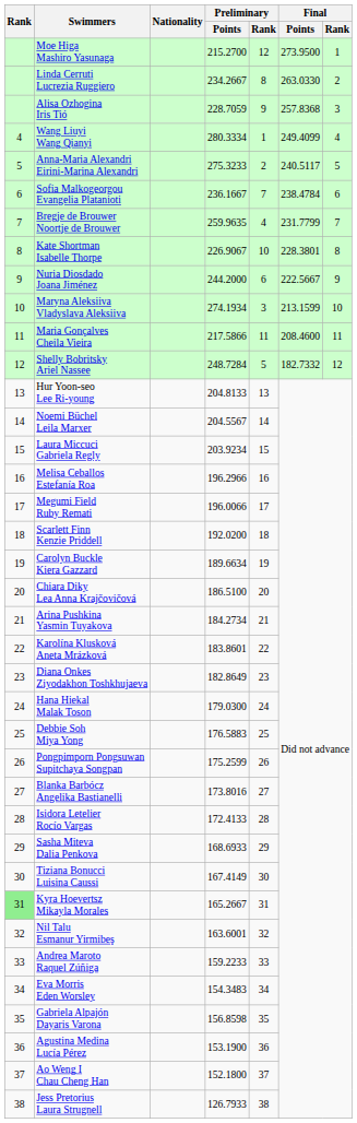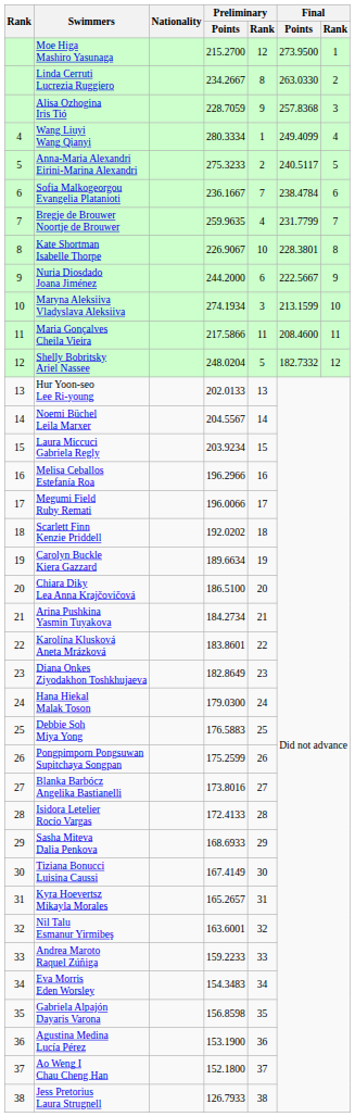 <table class="wikitable sortable" style="text-align:center">
 <tr>
 <th rowspan=2>Rank</th>
 <th rowspan=2>Swimmers</th>
 <th rowspan=2>Nationality</th>
 <th colspan=2>Preliminary</th>
 <th colspan=2>Final</th>
 </tr>
 <tr>
 <th>Points</th>
 <th>Rank</th>
 <th>Points</th>
 <th>Rank</th>
 </tr>
 <tr bgcolor=ccffcc>
 <td></td>
 <td align=left><a href='#'>Moe Higa</a><br><a href='#'>Mashiro Yasunaga</a></td>
 <td align=left></td>
 <td>215.2700</td>
 <td>12</td>
 <td>273.9500</td>
 <td>1</td>
 </tr>
 <tr bgcolor=ccffcc>
 <td></td>
 <td align=left><a href='#'>Linda Cerruti</a><br><a href='#'>Lucrezia Ruggiero</a></td>
 <td align=left></td>
 <td>234.2667</td>
 <td>8</td>
 <td>263.0330</td>
 <td>2</td>
 </tr>
 <tr bgcolor=ccffcc>
 <td></td>
 <td align=left><a href='#'>Alisa Ozhogina</a><br><a href='#'>Iris Tió</a></td>
 <td align=left></td>
 <td>228.7059</td>
 <td>9</td>
 <td>257.8368</td>
 <td>3</td>
 </tr>
 <tr bgcolor=ccffcc>
 <td>4</td>
 <td align=left><a href='#'>Wang Liuyi</a><br><a href='#'>Wang Qianyi</a></td>
 <td align=left></td>
 <td>280.3334</td>
 <td>1</td>
 <td>249.4099</td>
 <td>4</td>
 </tr>
 <tr bgcolor=ccffcc>
 <td>5</td>
 <td align=left><a href='#'>Anna-Maria Alexandri</a><br><a href='#'>Eirini-Marina Alexandri</a></td>
 <td align=left></td>
 <td>275.3233</td>
 <td>2</td>
 <td>240.5117</td>
 <td>5</td>
 </tr>
 <tr bgcolor=ccffcc>
 <td>6</td>
 <td align=left><a href='#'>Sofia Malkogeorgou</a><br><a href='#'>Evangelia Platanioti</a></td>
 <td align=left></td>
 <td>236.1667</td>
 <td>7</td>
 <td>238.4784</td>
 <td>6</td>
 </tr>
 <tr bgcolor=ccffcc>
 <td>7</td>
 <td align=left><a href='#'>Bregje de Brouwer</a><br><a href='#'>Noortje de Brouwer</a></td>
 <td align=left></td>
 <td>259.9635</td>
 <td>4</td>
 <td>231.7799</td>
 <td>7</td>
 </tr>
 <tr bgcolor=ccffcc>
 <td>8</td>
 <td align=left><a href='#'>Kate Shortman</a><br><a href='#'>Isabelle Thorpe</a></td>
 <td align=left></td>
 <td>226.9067</td>
 <td>10</td>
 <td>228.3801</td>
 <td>8</td>
 </tr>
 <tr bgcolor=ccffcc>
 <td>9</td>
 <td align=left><a href='#'>Nuria Diosdado</a><br><a href='#'>Joana Jiménez</a></td>
 <td align=left></td>
 <td>244.2000</td>
 <td>6</td>
 <td>222.5667</td>
 <td>9</td>
 </tr>
 <tr bgcolor=ccffcc>
 <td>10</td>
 <td align=left><a href='#'>Maryna Aleksiiva</a><br><a href='#'>Vladyslava Aleksiiva</a></td>
 <td align=left></td>
 <td>274.1934</td>
 <td>3</td>
 <td>213.1599</td>
 <td>10</td>
 </tr>
 <tr bgcolor=ccffcc>
 <td>11</td>
 <td align=left><a href='#'>Maria Gonçalves</a><br><a href='#'>Cheila Vieira</a></td>
 <td align=left></td>
 <td>217.5866</td>
 <td>11</td>
 <td>208.4600</td>
 <td>11</td>
 </tr>
 <tr bgcolor=ccffcc>
 <td>12</td>
 <td align=left><a href='#'>Shelly Bobritsky</a><br><a href='#'>Ariel Nassee</a></td>
 <td align=left></td>
-<td>248.7284</td>
+<td>248.0204</td>
 <td>5</td>
 <td>182.7332</td>
 <td>12</td>
 </tr>
 <tr>
 <td>13</td>
 <td align=left>Hur Yoon-seo<br><a href='#'>Lee Ri-young</a></td>
 <td align=left></td>
-<td>204.8133</td>
+<td>202.0133</td>
 <td>13</td>
 <td rowspan=26 colspan=2>Did not advance</td>
 </tr>
 <tr>
 <td>14</td>
 <td align=left><a href='#'>Noemi Büchel</a><br><a href='#'>Leila Marxer</a></td>
 <td align=left></td>
 <td>204.5567</td>
 <td>14</td>
 </tr>
 <tr>
 <td>15</td>
 <td align=left><a href='#'>Laura Miccuci</a><br><a href='#'>Gabriela Regly</a></td>
 <td align=left></td>
 <td>203.9234</td>
 <td>15</td>
 </tr>
 <tr>
 <td>16</td>
 <td align=left><a href='#'>Melisa Ceballos</a><br><a href='#'>Estefanía Roa</a></td>
 <td align=left></td>
 <td>196.2966</td>
 <td>16</td>
 </tr>
 <tr>
 <td>17</td>
 <td align=left><a href='#'>Megumi Field</a><br><a href='#'>Ruby Remati</a></td>
 <td align=left></td>
 <td>196.0066</td>
 <td>17</td>
 </tr>
 <tr>
 <td>18</td>
 <td align=left><a href='#'>Scarlett Finn</a><br><a href='#'>Kenzie Priddell</a></td>
 <td align=left></td>
-<td>192.0200</td>
+<td>192.0202</td>
 <td>18</td>
 </tr>
 <tr>
 <td>19</td>
 <td align=left><a href='#'>Carolyn Buckle</a><br><a href='#'>Kiera Gazzard</a></td>
 <td align=left></td>
 <td>189.6634</td>
 <td>19</td>
 </tr>
 <tr>
 <td>20</td>
 <td align=left><a href='#'>Chiara Diky</a><br><a href='#'>Lea Anna Krajčovičová</a></td>
 <td align=left></td>
 <td>186.5100</td>
 <td>20</td>
 </tr>
 <tr>
 <td>21</td>
 <td align=left><a href='#'>Arina Pushkina</a><br><a href='#'>Yasmin Tuyakova</a></td>
 <td align=left></td>
 <td>184.2734</td>
 <td>21</td>
 </tr>
 <tr>
 <td>22</td>
 <td align=left><a href='#'>Karolína Klusková</a><br><a href='#'>Aneta Mrázková</a></td>
 <td align=left></td>
 <td>183.8601</td>
 <td>22</td>
 </tr>
 <tr>
 <td>23</td>
 <td align=left><a href='#'>Diana Onkes</a><br><a href='#'>Ziyodakhon Toshkhujaeva</a></td>
 <td align=left></td>
 <td>182.8649</td>
 <td>23</td>
 </tr>
 <tr>
 <td>24</td>
 <td align=left><a href='#'>Hana Hiekal</a><br><a href='#'>Malak Toson</a></td>
 <td align=left></td>
 <td>179.0300</td>
 <td>24</td>
 </tr>
 <tr>
 <td>25</td>
 <td align=left><a href='#'>Debbie Soh</a><br><a href='#'>Miya Yong</a></td>
 <td align=left></td>
 <td>176.5883</td>
 <td>25</td>
 </tr>
 <tr>
 <td>26</td>
 <td align=left><a href='#'>Pongpimporn Pongsuwan</a><br><a href='#'>Supitchaya Songpan</a></td>
 <td align=left></td>
 <td>175.2599</td>
 <td>26</td>
 </tr>
 <tr>
 <td>27</td>
 <td align=left><a href='#'>Blanka Barbócz</a><br><a href='#'>Angelika Bastianelli</a></td>
 <td align=left></td>
 <td>173.8016</td>
 <td>27</td>
 </tr>
 <tr>
 <td>28</td>
 <td align=left><a href='#'>Isidora Letelier</a><br><a href='#'>Rocío Vargas</a></td>
 <td align=left></td>
 <td>172.4133</td>
 <td>28</td>
 </tr>
 <tr>
 <td>29</td>
 <td align=left><a href='#'>Sasha Miteva</a><br><a href='#'>Dalia Penkova</a></td>
 <td align=left></td>
 <td>168.6933</td>
 <td>29</td>
 </tr>
 <tr>
 <td>30</td>
 <td align=left><a href='#'>Tiziana Bonucci</a><br><a href='#'>Luisina Caussi</a></td>
 <td align=left></td>
 <td>167.4149</td>
 <td>30</td>
 </tr>
 <tr>
-<td style="background: lightgreen;">31</td>
+<td>31</td>
 <td align=left><a href='#'>Kyra Hoevertsz</a><br><a href='#'>Mikayla Morales</a></td>
 <td align=left></td>
-<td>165.2667</td>
+<td>165.2657</td>
 <td>31</td>
 </tr>
 <tr>
 <td>32</td>
 <td align=left><a href='#'>Nil Talu</a><br><a href='#'>Esmanur Yirmibeş</a></td>
 <td align=left></td>
 <td>163.6001</td>
 <td>32</td>
 </tr>
 <tr>
 <td>33</td>
 <td align=left><a href='#'>Andrea Maroto</a><br><a href='#'>Raquel Zúñiga</a></td>
 <td align=left></td>
 <td>159.2233</td>
 <td>33</td>
 </tr>
 <tr>
 <td>34</td>
 <td align=left><a href='#'>Eva Morris</a><br><a href='#'>Eden Worsley</a></td>
 <td align=left></td>
 <td>154.3483</td>
 <td>34</td>
 </tr>
 <tr>
 <td>35</td>
 <td align=left><a href='#'>Gabriela Alpajón</a><br><a href='#'>Dayaris Varona</a></td>
 <td align=left></td>
 <td>156.8598</td>
 <td>35</td>
 </tr>
 <tr>
 <td>36</td>
 <td align=left><a href='#'>Agustina Medina</a><br><a href='#'>Lucía Pérez</a></td>
 <td align=left></td>
 <td>153.1900</td>
 <td>36</td>
 </tr>
 <tr>
 <td>37</td>
 <td align=left><a href='#'>Ao Weng I</a><br><a href='#'>Chau Cheng Han</a></td>
 <td align=left></td>
 <td>152.1800</td>
 <td>37</td>
 </tr>
 <tr>
 <td>38</td>
 <td align=left><a href='#'>Jess Pretorius</a><br><a href='#'>Laura Strugnell</a></td>
 <td align=left></td>
 <td>126.7933</td>
 <td>38</td>
 </tr>
 </table>
